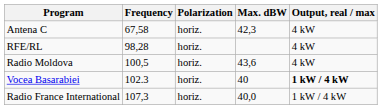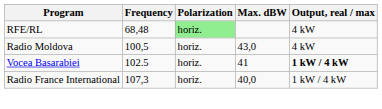 <table class="wikitable sortable">
 <tr>
 <th>Program</th>
 <th>Frequency</th>
 <th>Polarization</th>
 <th>Max. dBW</th>
 <th>Output, real / max</th>
 </tr>
 <tr>
-<td>Antena C</td>
-<td>67,58</td>
-<td>horiz.</td>
-<td>42,3</td>
-<td>4 kW</td>
-</tr>
-<tr>
 <td>RFE/RL</td>
-<td>98,28</td>
-<td>horiz.</td>
+<td>68,48</td>
+<td style="background: lightgreen;">horiz.</td>
 <td></td>
 <td>4 kW</td>
 </tr>
 <tr>
 <td>Radio Moldova</td>
 <td>100,5</td>
 <td>horiz.</td>
-<td>43,6</td>
+<td>43,0</td>
 <td>4 kW</td>
 </tr>
 <tr>
 <td><a href='#'>Vocea Basarabiei</a></td>
-<td>102.3</td>
+<td>102.5</td>
 <td>horiz.</td>
-<td>40</td>
+<td>41</td>
 <td><strong>1 kW / 4 kW</strong></td>
 </tr>
 <tr>
 <td>Radio France International</td>
 <td>107,3</td>
 <td>horiz.</td>
 <td>40,0</td>
 <td>1 kW / 4 kW</td>
 </tr>
 </table>
